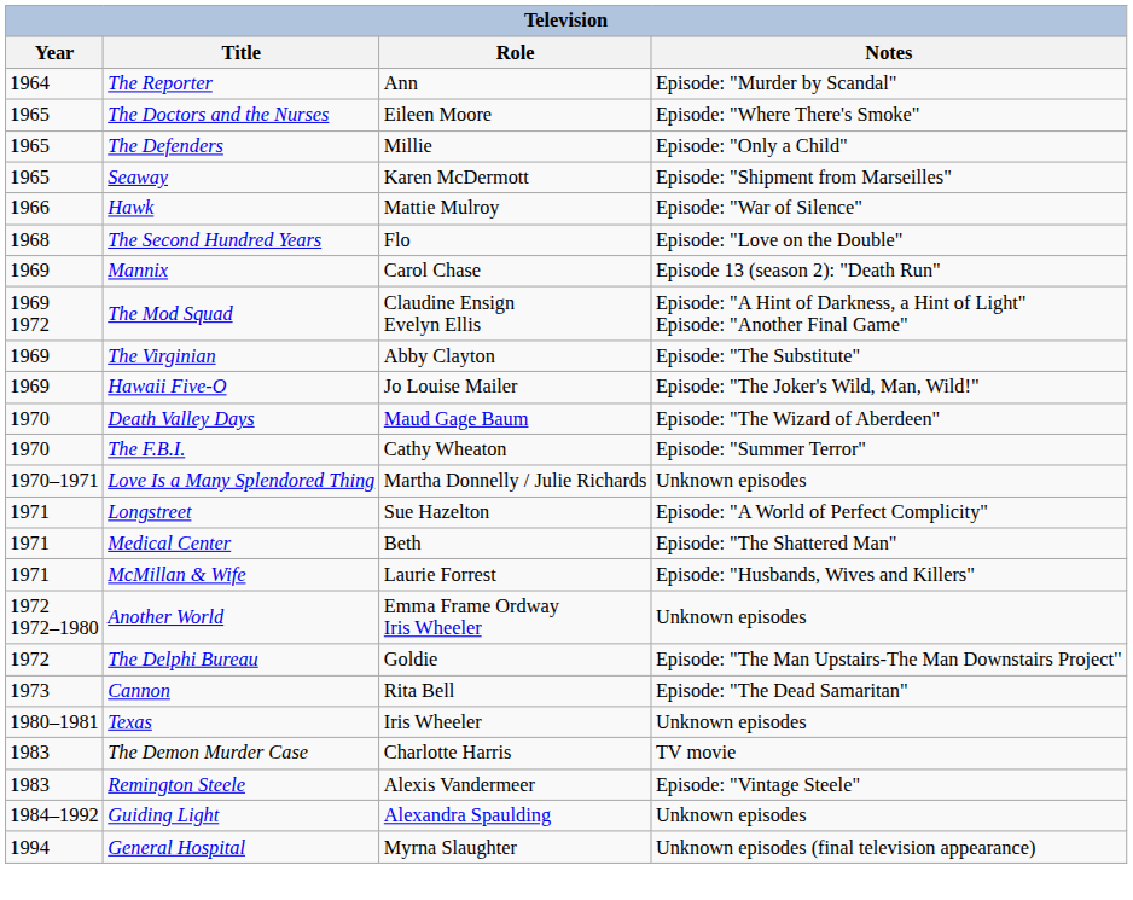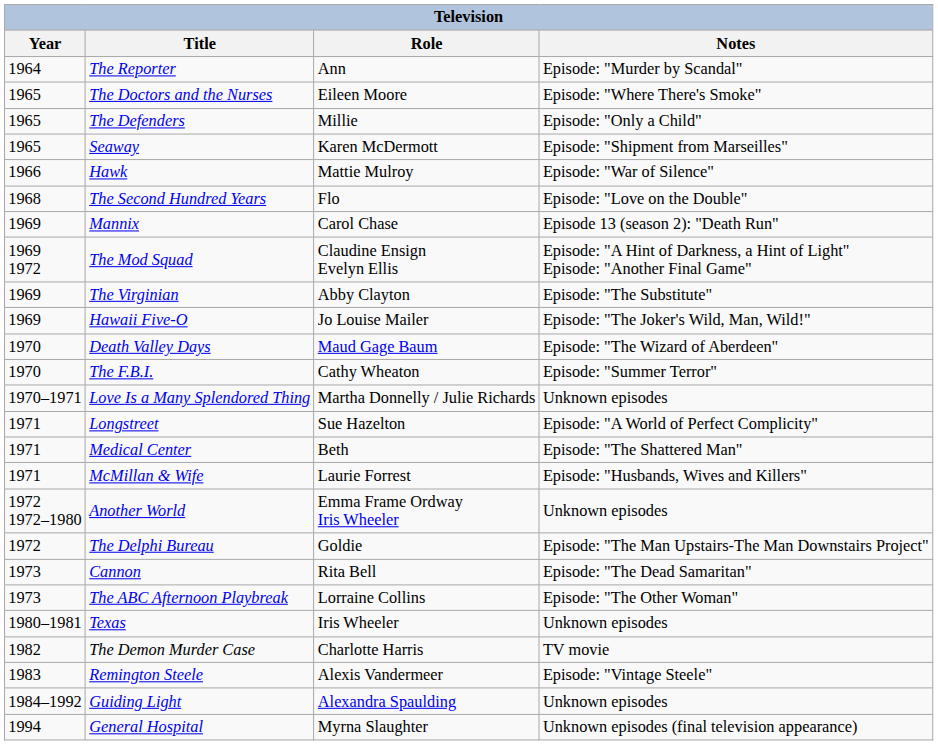 <table class="wikitable">
 <tr>
 <th colspan="4" style="background: LightSteelBlue;">Television</th>
 </tr>
 <tr>
 <th>Year</th>
 <th>Title</th>
 <th>Role</th>
 <th>Notes</th>
 </tr>
 <tr>
 <td>1964</td>
 <td><em><a href='#'>The Reporter</a></em></td>
 <td>Ann</td>
 <td>Episode: "Murder by Scandal"</td>
 </tr>
 <tr>
 <td>1965</td>
 <td><em><a href='#'>The Doctors and the Nurses</a></em></td>
 <td>Eileen Moore</td>
 <td>Episode: "Where There's Smoke"</td>
 </tr>
 <tr>
 <td>1965</td>
 <td><em><a href='#'>The Defenders</a></em></td>
 <td>Millie</td>
 <td>Episode: "Only a Child"</td>
 </tr>
 <tr>
 <td>1965</td>
 <td><em><a href='#'>Seaway</a></em></td>
 <td>Karen McDermott</td>
 <td>Episode: "Shipment from Marseilles"</td>
 </tr>
 <tr>
 <td>1966</td>
 <td><em><a href='#'>Hawk</a></em></td>
 <td>Mattie Mulroy</td>
 <td>Episode: "War of Silence"</td>
 </tr>
 <tr>
 <td>1968</td>
 <td><em><a href='#'>The Second Hundred Years</a></em></td>
 <td>Flo</td>
 <td>Episode: "Love on the Double"</td>
 </tr>
 <tr>
 <td>1969</td>
 <td><em><a href='#'>Mannix</a></em></td>
 <td>Carol Chase</td>
 <td>Episode 13 (season 2): "Death Run"</td>
 </tr>
 <tr>
 <td>1969<br>1972</td>
 <td><em><a href='#'>The Mod Squad</a></em></td>
 <td>Claudine Ensign<br>Evelyn Ellis</td>
 <td>Episode: "A Hint of Darkness, a Hint of Light"<br>Episode: "Another Final Game"</td>
 </tr>
 <tr>
 <td>1969</td>
 <td><em><a href='#'>The Virginian</a></em></td>
 <td>Abby Clayton</td>
 <td>Episode: "The Substitute"</td>
 </tr>
 <tr>
 <td>1969</td>
 <td><em><a href='#'>Hawaii Five-O</a></em></td>
 <td>Jo Louise Mailer</td>
 <td>Episode: "The Joker's Wild, Man, Wild!"</td>
 </tr>
 <tr>
 <td>1970</td>
 <td><em><a href='#'>Death Valley Days</a></em></td>
 <td><a href='#'>Maud Gage Baum</a></td>
 <td>Episode: "The Wizard of Aberdeen"</td>
 </tr>
 <tr>
 <td>1970</td>
 <td><em><a href='#'>The F.B.I.</a></em></td>
 <td>Cathy Wheaton</td>
 <td>Episode: "Summer Terror"</td>
 </tr>
 <tr>
 <td>1970–1971</td>
 <td><em><a href='#'>Love Is a Many Splendored Thing</a></em></td>
 <td>Martha Donnelly / Julie Richards</td>
 <td>Unknown episodes</td>
 </tr>
 <tr>
 <td>1971</td>
 <td><em><a href='#'>Longstreet</a></em></td>
 <td>Sue Hazelton</td>
 <td>Episode: "A World of Perfect Complicity"</td>
 </tr>
 <tr>
 <td>1971</td>
 <td><em><a href='#'>Medical Center</a></em></td>
 <td>Beth</td>
 <td>Episode: "The Shattered Man"</td>
 </tr>
 <tr>
 <td>1971</td>
 <td><em><a href='#'>McMillan & Wife</a></em></td>
 <td>Laurie Forrest</td>
 <td>Episode: "Husbands, Wives and Killers"</td>
 </tr>
 <tr>
 <td>1972<br>1972–1980</td>
 <td><em><a href='#'>Another World</a></em></td>
 <td>Emma Frame Ordway<br><a href='#'>Iris Wheeler</a></td>
 <td>Unknown episodes</td>
 </tr>
 <tr>
 <td>1972</td>
 <td><em><a href='#'>The Delphi Bureau</a></em></td>
 <td>Goldie</td>
 <td>Episode: "The Man Upstairs-The Man Downstairs Project"</td>
 </tr>
 <tr>
 <td>1973</td>
 <td><em><a href='#'>Cannon</a></em></td>
 <td>Rita Bell</td>
 <td>Episode: "The Dead Samaritan"</td>
 </tr>
 <tr>
+<td>1973</td>
+<td><em><a href='#'>The ABC Afternoon Playbreak</a></em></td>
+<td>Lorraine Collins</td>
+<td>Episode: "The Other Woman"</td>
+</tr>
+<tr>
 <td>1980–1981</td>
 <td><em><a href='#'>Texas</a></em></td>
 <td>Iris Wheeler</td>
 <td>Unknown episodes</td>
 </tr>
 <tr>
-<td>1983</td>
+<td>1982</td>
 <td><em>The Demon Murder Case</em></td>
 <td>Charlotte Harris</td>
 <td>TV movie</td>
 </tr>
 <tr>
 <td>1983</td>
 <td><em><a href='#'>Remington Steele</a></em></td>
 <td>Alexis Vandermeer</td>
 <td>Episode: "Vintage Steele"</td>
 </tr>
 <tr>
 <td>1984–1992</td>
 <td><em><a href='#'>Guiding Light</a></em></td>
 <td><a href='#'>Alexandra Spaulding</a></td>
 <td>Unknown episodes</td>
 </tr>
 <tr>
 <td>1994</td>
 <td><em><a href='#'>General Hospital</a></em></td>
 <td>Myrna Slaughter</td>
 <td>Unknown episodes (final television appearance)</td>
 </tr>
 </table>
